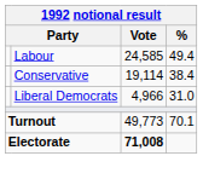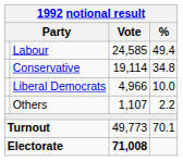 <table class="wikitable">
 <tr>
 <th colspan="4"><a href='#'>1992</a> <a href='#'>notional result</a></th>
 </tr>
 <tr>
 <th bgcolor="#DDDDFF" width="130px" colspan="2">Party</th>
 <th bgcolor="#DDDDFF" width="50px">Vote</th>
 <th bgcolor="#DDDDFF" width="30px">%</th>
 </tr>
 <tr>
 <td></td>
 <td><a href='#'>Labour</a></td>
 <td align=right>24,585</td>
 <td align=right>49.4</td>
 </tr>
 <tr>
 <td></td>
 <td><a href='#'>Conservative</a></td>
 <td align=right>19,114</td>
-<td align=right>38.4</td>
+<td align=right>34.8</td>
 </tr>
 <tr>
 <td></td>
 <td><a href='#'>Liberal Democrats</a></td>
 <td align=right>4,966</td>
-<td align=right>31.0</td>
+<td align=right>10.0</td>
+</tr>
+<tr>
+<td></td>
+<td>Others</td>
+<td align=right>1,107</td>
+<td align=right>2.2</td>
 </tr>
 <tr>
 <td colspan="4" bgcolor="#EAECF0"></td>
 </tr>
 <tr>
 <td colspan="2"><strong>Turnout</strong></td>
 <td align=right>49,773</td>
 <td align=right>70.1</td>
 </tr>
 <tr>
 <td colspan="2"><strong>Electorate</strong></td>
 <td align=right><strong>71,008</strong></td>
 </tr>
 </table>
